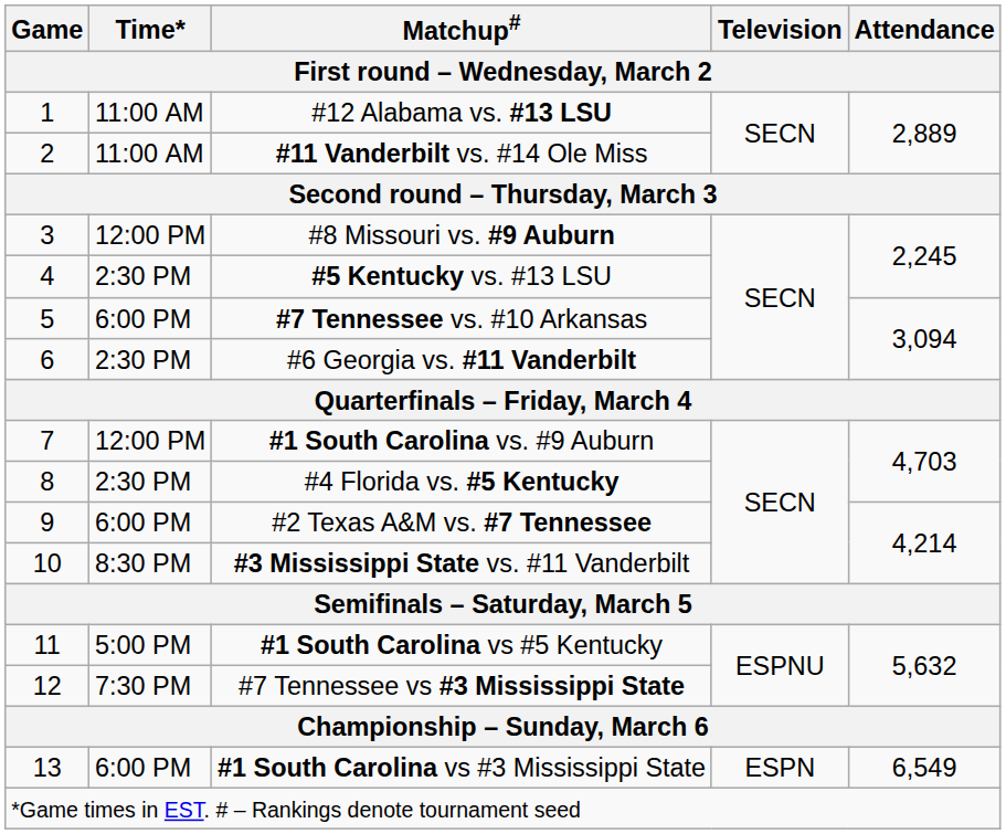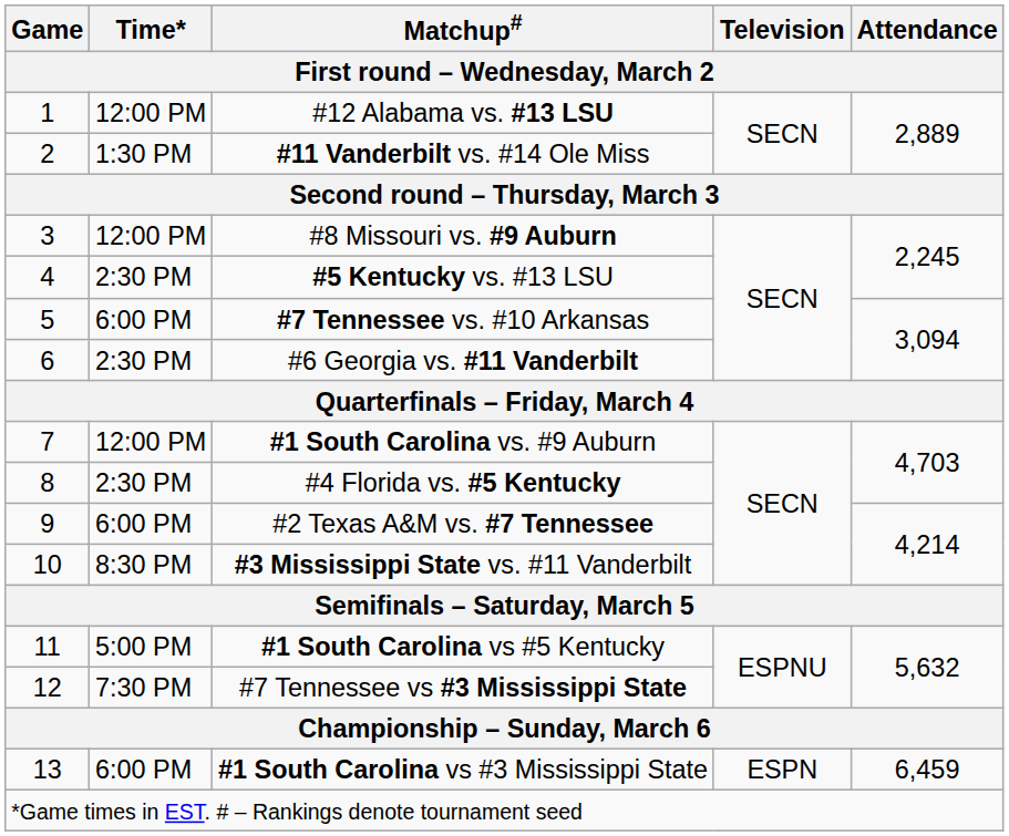 <table class="wikitable" style="font-size: 95%">
 <tr>
 <th>Game</th>
 <th>Time*</th>
 <th>Matchup<sup>#</sup></th>
 <th>Television</th>
 <th>Attendance</th>
 </tr>
 <tr>
 <th colspan=5>First round – Wednesday, March 2</th>
 </tr>
 <tr>
 <td align=center>1</td>
-<td>11:00 AM</td>
+<td>12:00 PM</td>
 <td style="text-align: center;">#12 Alabama vs. <strong>#13 LSU</strong></td>
 <td rowspan=2 align=center>SECN</td>
 <td rowspan=2 align=center>2,889</td>
 </tr>
 <tr>
 <td align=center>2</td>
-<td>11:00 AM</td>
+<td>1:30 PM</td>
 <td style="text-align: center;"><strong>#11 Vanderbilt</strong> vs. #14 Ole Miss</td>
 </tr>
 <tr>
 <th colspan=5>Second round – Thursday, March 3</th>
 </tr>
 <tr>
 <td align=center>3</td>
 <td>12:00 PM</td>
 <td style="text-align: center;">#8 Missouri vs. <strong>#9 Auburn</strong></td>
 <td rowspan=4 align=center>SECN</td>
 <td rowspan=2 align=center>2,245</td>
 </tr>
 <tr>
 <td align=center>4</td>
 <td>2:30 PM</td>
 <td style="text-align: center;"><strong>#5 Kentucky</strong> vs. #13 LSU</td>
 </tr>
 <tr>
 <td align=center>5</td>
 <td>6:00 PM</td>
 <td style="text-align: center;"><strong>#7 Tennessee</strong> vs. #10 Arkansas</td>
 <td rowspan=2 align=center>3,094</td>
 </tr>
 <tr>
 <td align=center>6</td>
 <td>2:30 PM</td>
 <td style="text-align: center;">#6 Georgia vs. <strong>#11 Vanderbilt</strong></td>
 </tr>
 <tr>
 <th colspan=5>Quarterfinals – Friday, March 4</th>
 </tr>
 <tr>
 <td align=center>7</td>
 <td>12:00 PM</td>
 <td style="text-align: center;"><strong>#1 South Carolina</strong> vs. #9 Auburn</td>
 <td rowspan=4 align=center>SECN</td>
 <td rowspan=2 align=center>4,703</td>
 </tr>
 <tr>
 <td align=center>8</td>
 <td>2:30 PM</td>
 <td style="text-align: center;">#4 Florida vs. <strong>#5 Kentucky</strong></td>
 </tr>
 <tr>
 <td align=center>9</td>
 <td>6:00 PM</td>
 <td style="text-align: center;">#2 Texas A&M vs. <strong>#7 Tennessee</strong></td>
 <td rowspan=2 align=center>4,214</td>
 </tr>
 <tr>
 <td align=center>10</td>
 <td>8:30 PM</td>
 <td style="text-align: center;"><strong>#3 Mississippi State</strong> vs. #11 Vanderbilt</td>
 </tr>
 <tr>
 <th colspan=5>Semifinals – Saturday, March 5</th>
 </tr>
 <tr>
 <td align=center>11</td>
 <td>5:00 PM</td>
 <td style="text-align: center;"><strong>#1 South Carolina</strong> vs #5 Kentucky</td>
 <td rowspan=2 align=center>ESPNU</td>
 <td rowspan=2 align=center>5,632</td>
 </tr>
 <tr>
 <td align=center>12</td>
 <td>7:30 PM</td>
 <td style="text-align: center;">#7 Tennessee vs <strong>#3 Mississippi State</strong></td>
 </tr>
 <tr>
 <th colspan=5>Championship – Sunday, March 6</th>
 </tr>
 <tr>
 <td align=center>13</td>
 <td>6:00 PM</td>
 <td style="text-align: center;"><strong>#1 South Carolina</strong> vs #3 Mississippi State</td>
 <td rowspan=1 align=center>ESPN</td>
-<td rowspan=1 align=center>6,549</td>
+<td rowspan=1 align=center>6,459</td>
 </tr>
 <tr>
 <td colspan=5><small>*Game times in <a href='#'>EST</a>. # – Rankings denote tournament seed</small></td>
 </tr>
 </table>
